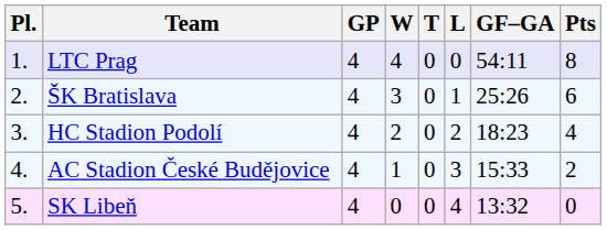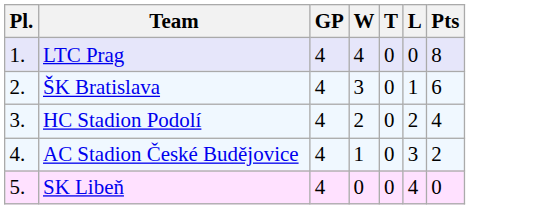 <table class="wikitable">
 <tr>
 <th>Pl.</th>
 <th width="200">Team</th>
 <th>GP</th>
 <th>W</th>
 <th>T</th>
 <th>L</th>
-<th>GF–GA</th>
 <th>Pts</th>
 </tr>
 <tr bgcolor="#e6e6fa">
 <td>1.</td>
 <td><a href='#'>LTC Prag</a></td>
 <td>4</td>
 <td>4</td>
 <td>0</td>
 <td>0</td>
-<td>54:11</td>
 <td>8</td>
 </tr>
 <tr bgcolor="#f0f8ff">
 <td>2.</td>
 <td><a href='#'>ŠK Bratislava</a></td>
 <td>4</td>
 <td>3</td>
 <td>0</td>
 <td>1</td>
-<td>25:26</td>
 <td>6</td>
 </tr>
 <tr bgcolor="#f0f8ff">
 <td>3.</td>
 <td><a href='#'>HC Stadion Podolí</a></td>
 <td>4</td>
 <td>2</td>
 <td>0</td>
 <td>2</td>
-<td>18:23</td>
 <td>4</td>
 </tr>
 <tr bgcolor="#f0f8ff">
 <td>4.</td>
 <td><a href='#'>AC Stadion České Budějovice</a></td>
 <td>4</td>
 <td>1</td>
 <td>0</td>
 <td>3</td>
-<td>15:33</td>
 <td>2</td>
 </tr>
 <tr bgcolor="#FFE1FF">
 <td>5.</td>
 <td><a href='#'>SK Libeň</a></td>
 <td>4</td>
 <td>0</td>
 <td>0</td>
 <td>4</td>
-<td>13:32</td>
 <td>0</td>
 </tr>
 </table>
